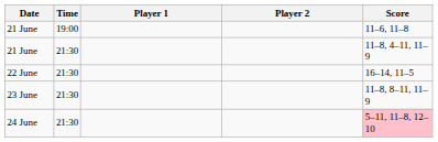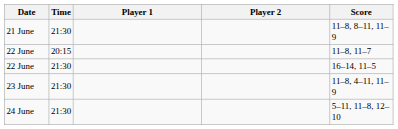 <table class="sortable wikitable" style="font-size:90%">
 <tr>
 <th width="65">Date</th>
 <th width="30">Time</th>
 <th width="200">Player 1</th>
 <th width="200">Player 2</th>
 <th width="95">Score</th>
 </tr>
 <tr>
 <td>21 June</td>
-<td>19:00</td>
-<td><strong></strong></td>
-<td></td>
-<td>11–6, 11–8</td>
-</tr>
-<tr>
-<td>21 June</td>
 <td>21:30</td>
 <td><strong></strong></td>
 <td></td>
-<td>11–8, 4–11, 11–9</td>
+<td>11–8, 8–11, 11–9</td>
+</tr>
+<tr>
+<td>22 June</td>
+<td>20:15</td>
+<td><strong></strong></td>
+<td></td>
+<td>11–8, 11–7</td>
 </tr>
 <tr>
 <td>22 June</td>
 <td>21:30</td>
 <td><strong></strong></td>
 <td></td>
 <td>16–14, 11–5</td>
 </tr>
 <tr>
 <td>23 June</td>
 <td>21:30</td>
 <td><strong></strong></td>
 <td></td>
-<td>11–8, 8–11, 11–9</td>
+<td>11–8, 4–11, 11–9</td>
 </tr>
 <tr>
 <td>24 June</td>
 <td>21:30</td>
 <td><strong></strong></td>
 <td></td>
-<td style="background: pink;">5–11, 11–8, 12–10</td>
+<td>5–11, 11–8, 12–10</td>
 </tr>
 </table>
